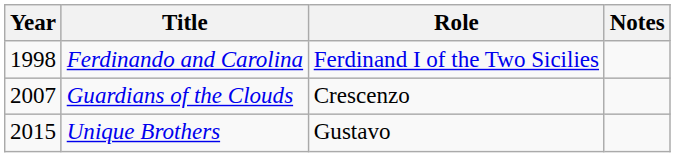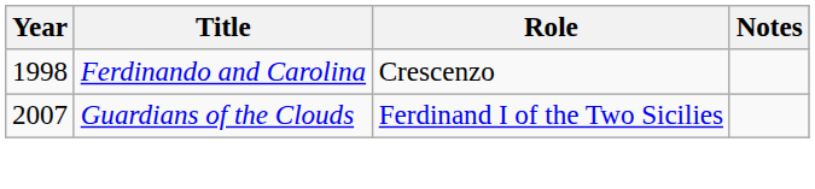 <table class="wikitable sortable">
 <tr>
 <th>Year</th>
 <th>Title</th>
 <th>Role</th>
 <th class="unsortable">Notes</th>
 </tr>
 <tr>
 <td>1998</td>
 <td><em><a href='#'>Ferdinando and Carolina</a></em></td>
-<td><a href='#'>Ferdinand I of the Two Sicilies</a></td>
+<td>Crescenzo</td>
 <td></td>
 </tr>
 <tr>
 <td>2007</td>
 <td><em><a href='#'>Guardians of the Clouds</a></em></td>
-<td>Crescenzo</td>
-<td></td>
-</tr>
-<tr>
-<td>2015</td>
-<td><em><a href='#'>Unique Brothers</a></em></td>
-<td>Gustavo</td>
+<td><a href='#'>Ferdinand I of the Two Sicilies</a></td>
 <td></td>
 </tr>
 </table>
